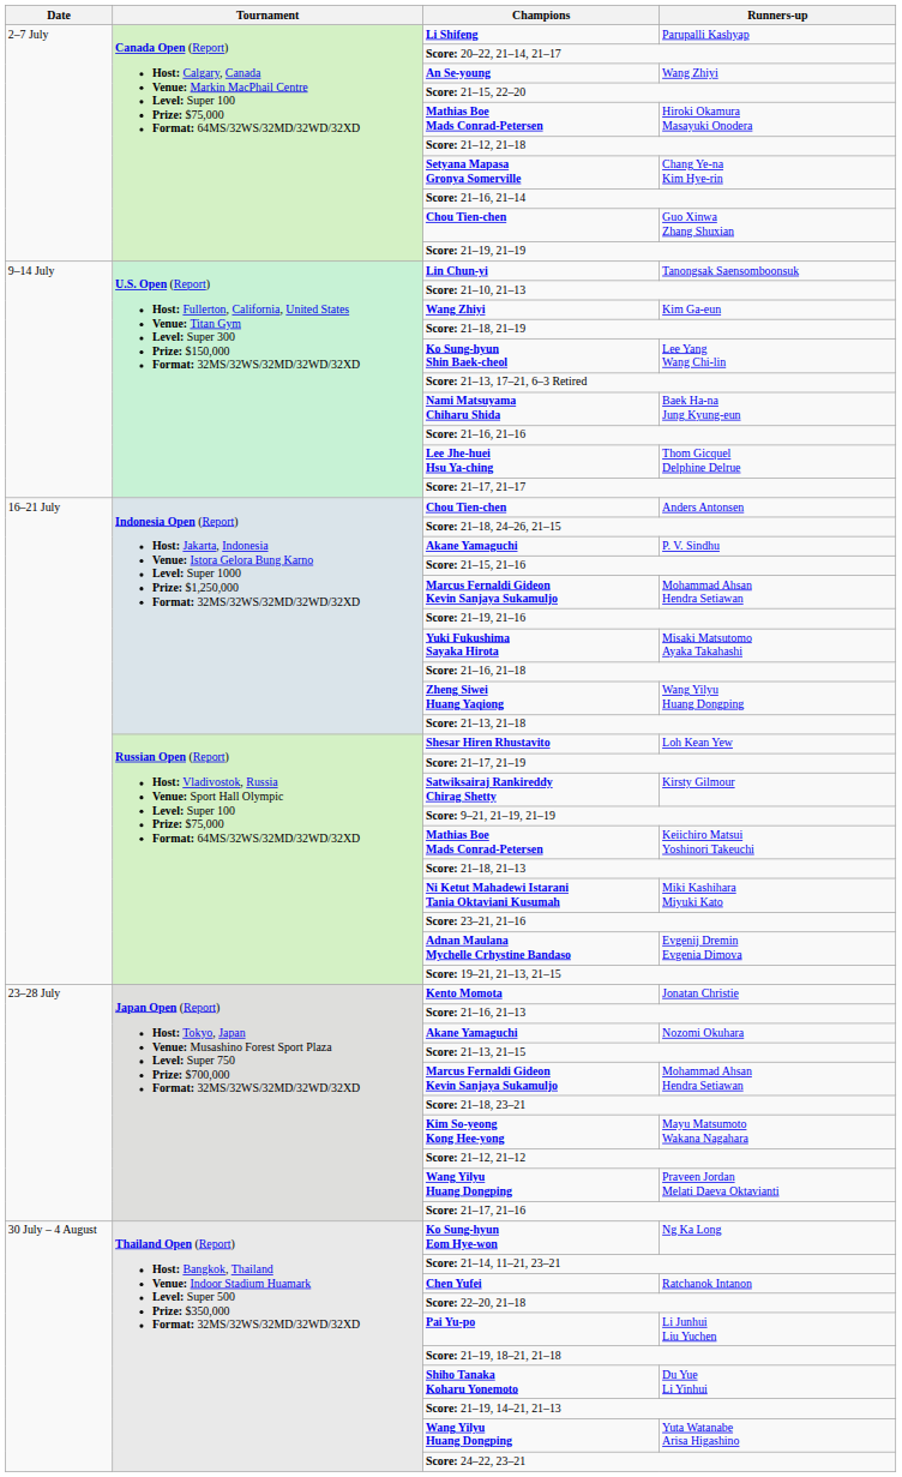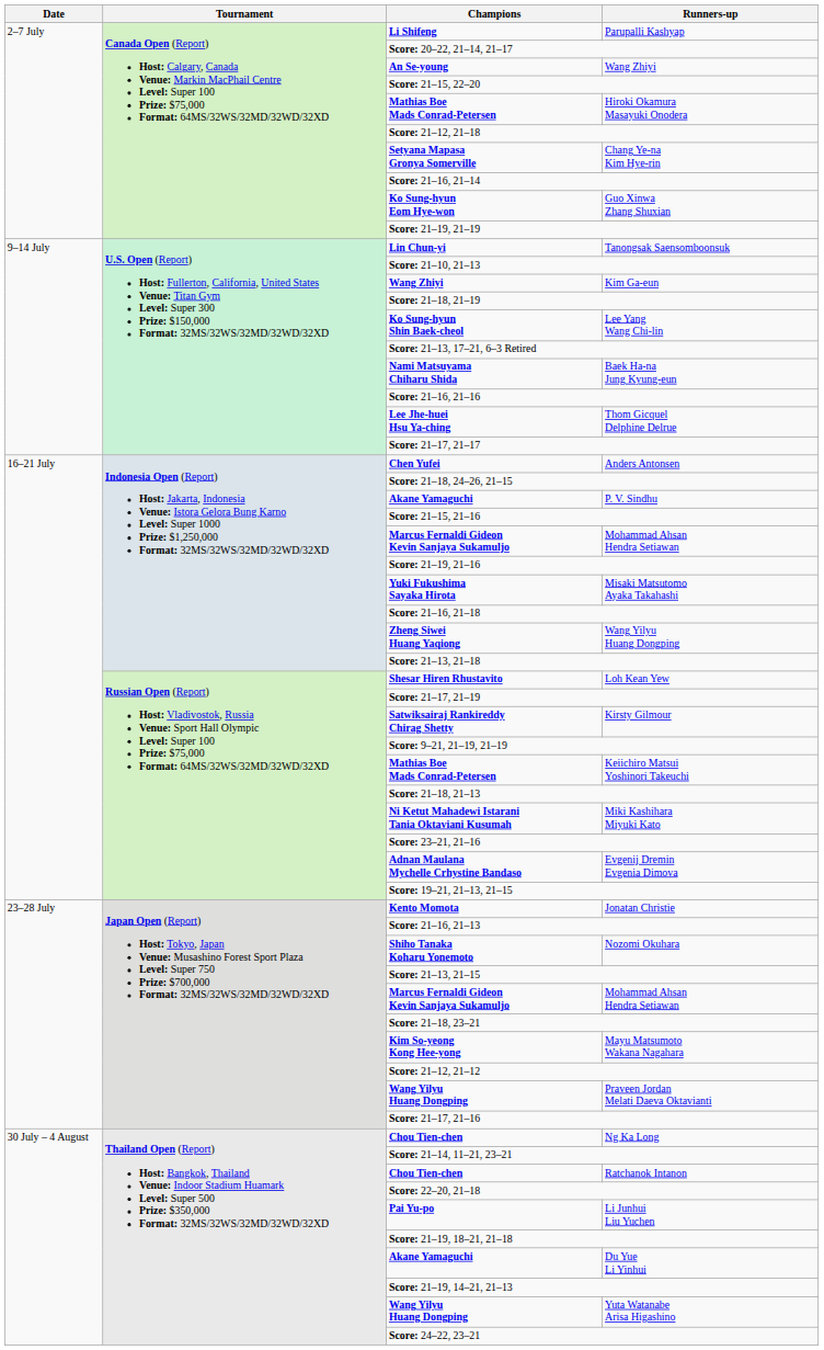 <table class=wikitable style=font-size:80%>
 <tr>
 <th width=110>Date</th>
 <th width=330>Tournament</th>
 <th width=250>Champions</th>
 <th width=250>Runners-up</th>
 </tr>
 <tr valign=top>
 <td rowspan=10>2–7 July</td>
 <td style="background:#D4F1C5;" rowspan="10"><br><strong><a href='#'>Canada Open</a></strong> (<a href='#'>Report</a>)<ul><li><strong>Host:</strong> <a href='#'>Calgary</a>, <a href='#'>Canada</a></li><li><strong>Venue:</strong> <a href='#'>Markin MacPhail Centre</a></li><li><strong>Level:</strong> Super 100</li><li><strong>Prize:</strong> $75,000</li><li><strong>Format:</strong> 64MS/32WS/32MD/32WD/32XD</li></ul></td>
 <td><strong> <a href='#'>Li Shifeng</a></strong></td>
 <td> <a href='#'>Parupalli Kashyap</a></td>
 </tr>
 <tr>
 <td colspan=2><strong>Score:</strong> 20–22, 21–14, 21–17</td>
 </tr>
 <tr valign=top>
 <td><strong> <a href='#'>An Se-young</a></strong></td>
 <td> <a href='#'>Wang Zhiyi</a></td>
 </tr>
 <tr>
 <td colspan=2><strong>Score:</strong> 21–15, 22–20</td>
 </tr>
 <tr valign=top>
 <td><strong> <a href='#'>Mathias Boe</a><br> <a href='#'>Mads Conrad-Petersen</a></strong></td>
 <td> <a href='#'>Hiroki Okamura</a><br> <a href='#'>Masayuki Onodera</a></td>
 </tr>
 <tr>
 <td colspan=2><strong>Score:</strong> 21–12, 21–18</td>
 </tr>
 <tr valign=top>
 <td><strong> <a href='#'>Setyana Mapasa</a><br> <a href='#'>Gronya Somerville</a></strong></td>
 <td> <a href='#'>Chang Ye-na</a><br> <a href='#'>Kim Hye-rin</a></td>
 </tr>
 <tr>
 <td colspan=2><strong>Score:</strong> 21–16, 21–14</td>
 </tr>
 <tr valign=top>
-<td><strong> <a href='#'>Chou Tien-chen</a></strong></td>
+<td><strong> <a href='#'>Ko Sung-hyun</a><br> <a href='#'>Eom Hye-won</a></strong></td>
 <td> <a href='#'>Guo Xinwa</a><br> <a href='#'>Zhang Shuxian</a></td>
 </tr>
 <tr>
 <td colspan=2><strong>Score:</strong> 21–19, 21–19</td>
 </tr>
 <tr valign=top>
 <td rowspan=10>9–14 July</td>
 <td style="background:#C7F2D5;" rowspan="10"><br><strong><a href='#'>U.S. Open</a></strong> (<a href='#'>Report</a>)<ul><li><strong>Host:</strong> <a href='#'>Fullerton</a>, <a href='#'>California</a>, <a href='#'>United States</a></li><li><strong>Venue:</strong> <a href='#'>Titan Gym</a></li><li><strong>Level:</strong> Super 300</li><li><strong>Prize:</strong> $150,000</li><li><strong>Format:</strong> 32MS/32WS/32MD/32WD/32XD</li></ul></td>
 <td><strong> <a href='#'>Lin Chun-yi</a></strong></td>
 <td> <a href='#'>Tanongsak Saensomboonsuk</a></td>
 </tr>
 <tr>
 <td colspan=2><strong>Score:</strong> 21–10, 21–13</td>
 </tr>
 <tr valign=top>
 <td><strong> <a href='#'>Wang Zhiyi</a></strong></td>
 <td> <a href='#'>Kim Ga-eun</a></td>
 </tr>
 <tr>
 <td colspan=2><strong>Score:</strong> 21–18, 21–19</td>
 </tr>
 <tr valign=top>
 <td><strong> <a href='#'>Ko Sung-hyun</a><br> <a href='#'>Shin Baek-cheol</a></strong></td>
 <td> <a href='#'>Lee Yang</a><br> <a href='#'>Wang Chi-lin</a></td>
 </tr>
 <tr>
 <td colspan=2><strong>Score:</strong> 21–13, 17–21, 6–3 Retired</td>
 </tr>
 <tr valign=top>
 <td><strong> <a href='#'>Nami Matsuyama</a><br> <a href='#'>Chiharu Shida</a></strong></td>
 <td> <a href='#'>Baek Ha-na</a><br> <a href='#'>Jung Kyung-eun</a></td>
 </tr>
 <tr>
 <td colspan=2><strong>Score:</strong> 21–16, 21–16</td>
 </tr>
 <tr valign=top>
 <td><strong> <a href='#'>Lee Jhe-huei</a><br> <a href='#'>Hsu Ya-ching</a></strong></td>
 <td> <a href='#'>Thom Gicquel</a><br> <a href='#'>Delphine Delrue</a></td>
 </tr>
 <tr>
 <td colspan=2><strong>Score:</strong>  21–17, 21–17</td>
 </tr>
 <tr valign=top>
 <td rowspan=20>16–21 July</td>
 <td style="background:#DAE4EA;" rowspan="10"><br><strong><a href='#'>Indonesia Open</a></strong> (<a href='#'>Report</a>)<ul><li><strong>Host:</strong> <a href='#'>Jakarta</a>, <a href='#'>Indonesia</a></li><li><strong>Venue:</strong> <a href='#'>Istora Gelora Bung Karno</a></li><li><strong>Level:</strong> Super 1000</li><li><strong>Prize:</strong> $1,250,000</li><li><strong>Format:</strong> 32MS/32WS/32MD/32WD/32XD</li></ul></td>
-<td><strong> <a href='#'>Chou Tien-chen</a></strong></td>
+<td><strong> <a href='#'>Chen Yufei</a></strong></td>
 <td> <a href='#'>Anders Antonsen</a></td>
 </tr>
 <tr>
 <td colspan=2><strong>Score:</strong> 21–18, 24–26, 21–15</td>
 </tr>
 <tr valign=top>
 <td><strong> <a href='#'>Akane Yamaguchi</a></strong></td>
 <td> <a href='#'>P. V. Sindhu</a></td>
 </tr>
 <tr>
 <td colspan=2><strong>Score:</strong> 21–15, 21–16</td>
 </tr>
 <tr valign=top>
 <td><strong> <a href='#'>Marcus Fernaldi Gideon</a><br> <a href='#'>Kevin Sanjaya Sukamuljo</a></strong></td>
 <td> <a href='#'>Mohammad Ahsan</a><br> <a href='#'>Hendra Setiawan</a></td>
 </tr>
 <tr>
 <td colspan=2><strong>Score:</strong> 21–19, 21–16</td>
 </tr>
 <tr valign=top>
 <td><strong> <a href='#'>Yuki Fukushima</a><br> <a href='#'>Sayaka Hirota</a></strong></td>
 <td> <a href='#'>Misaki Matsutomo</a><br> <a href='#'>Ayaka Takahashi</a></td>
 </tr>
 <tr>
 <td colspan=2><strong>Score:</strong> 21–16, 21–18</td>
 </tr>
 <tr valign=top>
 <td><strong> <a href='#'>Zheng Siwei</a><br> <a href='#'>Huang Yaqiong</a></strong></td>
 <td> <a href='#'>Wang Yilyu</a><br> <a href='#'>Huang Dongping</a></td>
 </tr>
 <tr>
 <td colspan=2><strong>Score:</strong> 21–13, 21–18</td>
 </tr>
 <tr valign=top>
 <td style="background:#D4F1C5;" rowspan="10"><br><strong><a href='#'>Russian Open</a></strong> (<a href='#'>Report</a>)<ul><li><strong>Host:</strong> <a href='#'>Vladivostok</a>, <a href='#'>Russia</a></li><li><strong>Venue:</strong> Sport Hall Olympic</li><li><strong>Level:</strong> Super 100</li><li><strong>Prize:</strong> $75,000</li><li><strong>Format:</strong> 64MS/32WS/32MD/32WD/32XD</li></ul></td>
 <td><strong> <a href='#'>Shesar Hiren Rhustavito</a></strong></td>
 <td> <a href='#'>Loh Kean Yew</a></td>
 </tr>
 <tr>
 <td colspan=2><strong>Score:</strong> 21–17, 21–19</td>
 </tr>
 <tr valign=top>
 <td><strong> <a href='#'>Satwiksairaj Rankireddy</a><br> <a href='#'>Chirag Shetty</a></strong></td>
 <td> <a href='#'>Kirsty Gilmour</a></td>
 </tr>
 <tr>
 <td colspan=2><strong>Score:</strong> 9–21, 21–19, 21–19</td>
 </tr>
 <tr valign=top>
 <td><strong> <a href='#'>Mathias Boe</a><br> <a href='#'>Mads Conrad-Petersen</a></strong></td>
 <td> <a href='#'>Keiichiro Matsui</a><br> <a href='#'>Yoshinori Takeuchi</a></td>
 </tr>
 <tr>
 <td colspan=2><strong>Score:</strong> 21–18, 21–13</td>
 </tr>
 <tr valign=top>
 <td><strong> <a href='#'>Ni Ketut Mahadewi Istarani</a><br> <a href='#'>Tania Oktaviani Kusumah</a></strong></td>
 <td> <a href='#'>Miki Kashihara</a><br> <a href='#'>Miyuki Kato</a></td>
 </tr>
 <tr>
 <td colspan=2><strong>Score:</strong> 23–21, 21–16</td>
 </tr>
 <tr valign=top>
 <td><strong> <a href='#'>Adnan Maulana</a><br> <a href='#'>Mychelle Crhystine Bandaso</a></strong></td>
 <td> <a href='#'>Evgenij Dremin</a><br> <a href='#'>Evgenia Dimova</a></td>
 </tr>
 <tr>
 <td colspan=2><strong>Score:</strong> 19–21, 21–13, 21–15</td>
 </tr>
 <tr valign=top>
 <td rowspan=10>23–28 July</td>
 <td style="background:#DEDEDC;" rowspan="10"><br><strong><a href='#'>Japan Open</a></strong> (<a href='#'>Report</a>)<ul><li><strong>Host:</strong> <a href='#'>Tokyo</a>, <a href='#'>Japan</a></li><li><strong>Venue:</strong> Musashino Forest Sport Plaza</li><li><strong>Level:</strong> Super 750</li><li><strong>Prize:</strong> $700,000</li><li><strong>Format:</strong> 32MS/32WS/32MD/32WD/32XD</li></ul></td>
 <td><strong> <a href='#'>Kento Momota</a></strong></td>
 <td> <a href='#'>Jonatan Christie</a></td>
 </tr>
 <tr>
 <td colspan=2><strong>Score:</strong> 21–16, 21–13</td>
 </tr>
 <tr valign=top>
-<td><strong> <a href='#'>Akane Yamaguchi</a></strong></td>
+<td><strong> <a href='#'>Shiho Tanaka</a><br> <a href='#'>Koharu Yonemoto</a></strong></td>
 <td> <a href='#'>Nozomi Okuhara</a></td>
 </tr>
 <tr>
 <td colspan=2><strong>Score:</strong> 21–13, 21–15</td>
 </tr>
 <tr valign=top>
 <td><strong> <a href='#'>Marcus Fernaldi Gideon</a><br> <a href='#'>Kevin Sanjaya Sukamuljo</a></strong></td>
 <td> <a href='#'>Mohammad Ahsan</a><br> <a href='#'>Hendra Setiawan</a></td>
 </tr>
 <tr>
 <td colspan=2><strong>Score:</strong> 21–18, 23–21</td>
 </tr>
 <tr valign=top>
 <td><strong> <a href='#'>Kim So-yeong</a><br> <a href='#'>Kong Hee-yong</a></strong></td>
 <td> <a href='#'>Mayu Matsumoto</a><br> <a href='#'>Wakana Nagahara</a></td>
 </tr>
 <tr>
 <td colspan=2><strong>Score:</strong> 21–12, 21–12</td>
 </tr>
 <tr valign=top>
 <td><strong> <a href='#'>Wang Yilyu</a><br> <a href='#'>Huang Dongping</a></strong></td>
 <td> <a href='#'>Praveen Jordan</a><br> <a href='#'>Melati Daeva Oktavianti</a></td>
 </tr>
 <tr>
 <td colspan=2><strong>Score:</strong> 21–17, 21–16</td>
 </tr>
 <tr valign=top>
 <td rowspan=10>30 July – 4 August</td>
 <td style="background:#E9E9E9;" rowspan="10"><br><strong><a href='#'>Thailand Open</a></strong> (<a href='#'>Report</a>)<ul><li><strong>Host:</strong> <a href='#'>Bangkok</a>,  <a href='#'>Thailand</a></li><li><strong>Venue:</strong> <a href='#'>Indoor Stadium Huamark</a></li><li><strong>Level:</strong> Super 500</li><li><strong>Prize:</strong> $350,000</li><li><strong>Format:</strong> 32MS/32WS/32MD/32WD/32XD</li></ul></td>
-<td><strong> <a href='#'>Ko Sung-hyun</a><br> <a href='#'>Eom Hye-won</a></strong></td>
+<td><strong> <a href='#'>Chou Tien-chen</a></strong></td>
 <td> <a href='#'>Ng Ka Long</a></td>
 </tr>
 <tr>
 <td colspan=2><strong>Score:</strong> 21–14, 11–21, 23–21</td>
 </tr>
 <tr valign=top>
-<td><strong> <a href='#'>Chen Yufei</a></strong></td>
+<td><strong> <a href='#'>Chou Tien-chen</a></strong></td>
 <td> <a href='#'>Ratchanok Intanon</a></td>
 </tr>
 <tr>
 <td colspan=2><strong>Score:</strong> 22–20, 21–18</td>
 </tr>
 <tr valign=top>
 <td><strong> <a href='#'>Pai Yu-po</a></strong></td>
 <td> <a href='#'>Li Junhui</a><br> <a href='#'>Liu Yuchen</a></td>
 </tr>
 <tr>
 <td colspan=2><strong>Score:</strong> 21–19, 18–21, 21–18</td>
 </tr>
 <tr valign=top>
-<td><strong> <a href='#'>Shiho Tanaka</a><br> <a href='#'>Koharu Yonemoto</a></strong></td>
+<td><strong> <a href='#'>Akane Yamaguchi</a></strong></td>
 <td> <a href='#'>Du Yue</a><br> <a href='#'>Li Yinhui</a></td>
 </tr>
 <tr>
 <td colspan=2><strong>Score:</strong> 21–19, 14–21, 21–13</td>
 </tr>
 <tr valign=top>
 <td><strong> <a href='#'>Wang Yilyu</a><br> <a href='#'>Huang Dongping</a></strong></td>
 <td> <a href='#'>Yuta Watanabe</a><br> <a href='#'>Arisa Higashino</a></td>
 </tr>
 <tr>
 <td colspan=2><strong>Score:</strong> 24–22, 23–21</td>
 </tr>
 </table>
